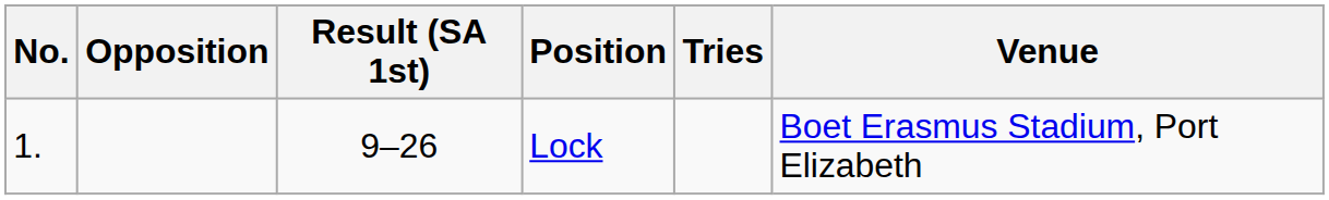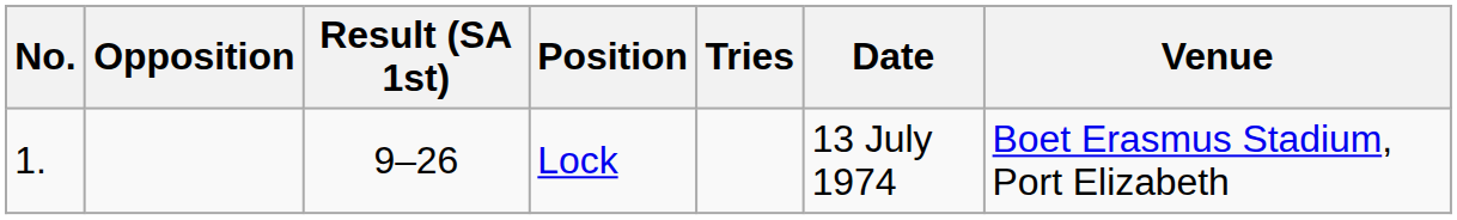 <table class="wikitable unsortable">
 <tr>
 <th>No.</th>
 <th>Opposition</th>
 <th>Result (SA 1st)</th>
 <th>Position</th>
 <th>Tries</th>
+<th>Date</th>
 <th>Venue</th>
 </tr>
 <tr>
 <td>1.</td>
 <td></td>
 <td align="center">9–26</td>
 <td><a href='#'>Lock</a></td>
 <td></td>
+<td>13 July 1974</td>
 <td><a href='#'>Boet Erasmus Stadium</a>, Port Elizabeth</td>
 </tr>
 </table>
